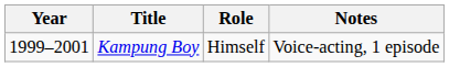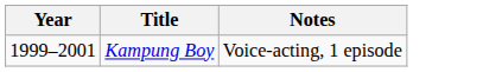 <table class="wikitable">
 <tr>
 <th>Year</th>
 <th>Title</th>
-<th>Role</th>
 <th>Notes</th>
 </tr>
 <tr>
 <td>1999–2001</td>
 <td><a href='#'><em>Kampung Boy</em></a></td>
-<td>Himself</td>
 <td>Voice-acting, 1 episode</td>
 </tr>
 </table>
